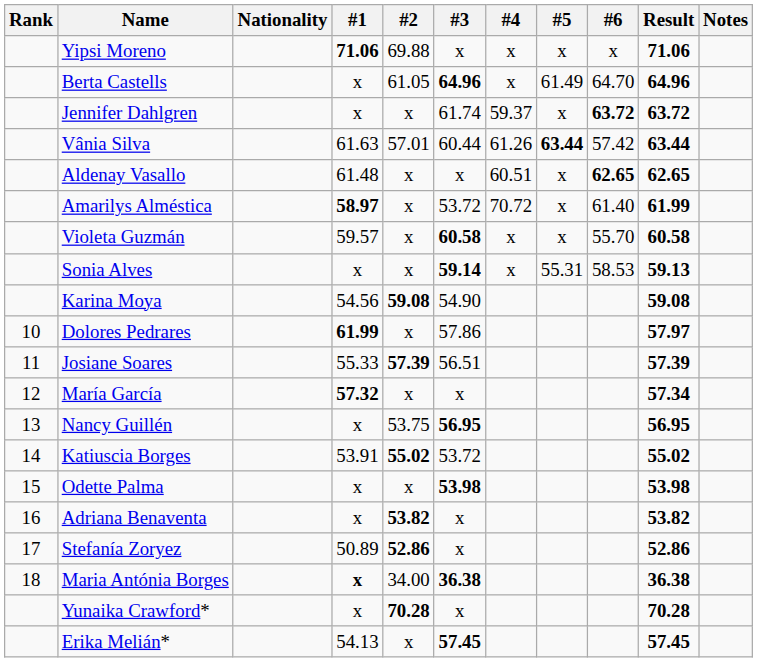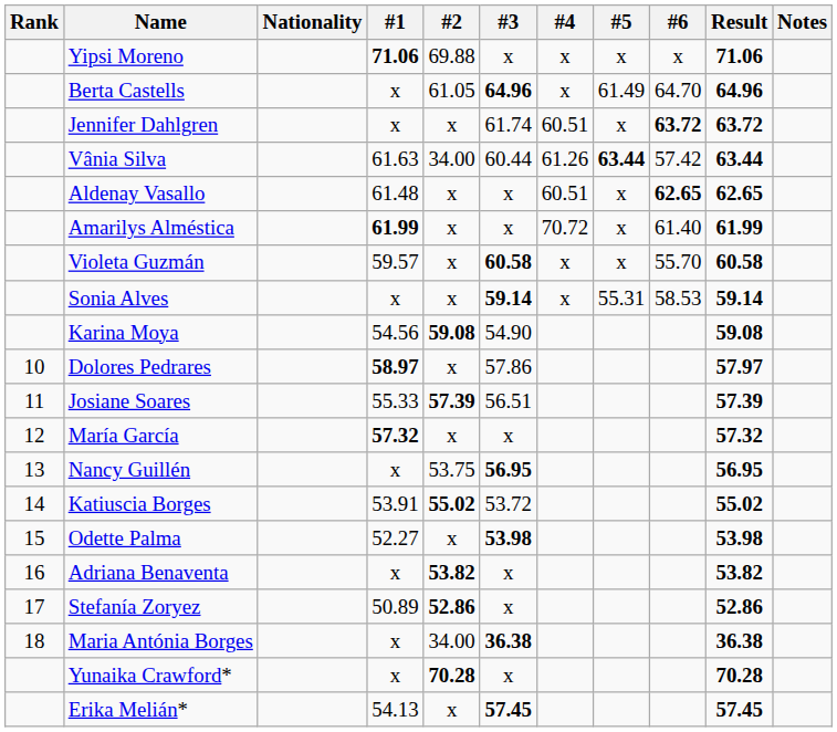 <table class="wikitable sortable" style="text-align:center;font-size:95%">
 <tr>
 <th>Rank</th>
 <th>Name</th>
 <th>Nationality</th>
 <th>#1</th>
 <th>#2</th>
 <th>#3</th>
 <th>#4</th>
 <th>#5</th>
 <th>#6</th>
 <th>Result</th>
 <th>Notes</th>
 </tr>
 <tr>
 <td></td>
 <td align=left><a href='#'>Yipsi Moreno</a></td>
 <td align=left></td>
 <td><strong>71.06</strong></td>
 <td>69.88</td>
 <td>x</td>
 <td>x</td>
 <td>x</td>
 <td>x</td>
 <td><strong>71.06</strong></td>
 <td></td>
 </tr>
 <tr>
 <td></td>
 <td align=left><a href='#'>Berta Castells</a></td>
 <td align=left></td>
 <td>x</td>
 <td>61.05</td>
 <td><strong>64.96</strong></td>
 <td>x</td>
 <td>61.49</td>
 <td>64.70</td>
 <td><strong>64.96</strong></td>
 <td></td>
 </tr>
 <tr>
 <td></td>
 <td align=left><a href='#'>Jennifer Dahlgren</a></td>
 <td align=left></td>
 <td>x</td>
 <td>x</td>
 <td>61.74</td>
-<td>59.37</td>
+<td>60.51</td>
 <td>x</td>
 <td><strong>63.72</strong></td>
 <td><strong>63.72</strong></td>
 <td></td>
 </tr>
 <tr>
 <td></td>
 <td align=left><a href='#'>Vânia Silva</a></td>
 <td align=left></td>
 <td>61.63</td>
-<td>57.01</td>
+<td>34.00</td>
 <td>60.44</td>
 <td>61.26</td>
 <td><strong>63.44</strong></td>
 <td>57.42</td>
 <td><strong>63.44</strong></td>
 <td></td>
 </tr>
 <tr>
 <td></td>
 <td align=left><a href='#'>Aldenay Vasallo</a></td>
 <td align=left></td>
 <td>61.48</td>
 <td>x</td>
 <td>x</td>
 <td>60.51</td>
 <td>x</td>
 <td><strong>62.65</strong></td>
 <td><strong>62.65</strong></td>
 <td></td>
 </tr>
 <tr>
 <td></td>
 <td align=left><a href='#'>Amarilys Alméstica</a></td>
 <td align=left></td>
-<td><strong>58.97</strong></td>
+<td><strong>61.99</strong></td>
 <td>x</td>
-<td>53.72</td>
+<td>x</td>
 <td>70.72</td>
 <td>x</td>
 <td>61.40</td>
 <td><strong>61.99</strong></td>
 <td></td>
 </tr>
 <tr>
 <td></td>
 <td align=left><a href='#'>Violeta Guzmán</a></td>
 <td align=left></td>
 <td>59.57</td>
 <td>x</td>
 <td><strong>60.58</strong></td>
 <td>x</td>
 <td>x</td>
 <td>55.70</td>
 <td><strong>60.58</strong></td>
 <td></td>
 </tr>
 <tr>
 <td></td>
 <td align=left><a href='#'>Sonia Alves</a></td>
 <td align=left></td>
 <td>x</td>
 <td>x</td>
 <td><strong>59.14</strong></td>
 <td>x</td>
 <td>55.31</td>
 <td>58.53</td>
-<td><strong>59.13</strong></td>
+<td><strong>59.14</strong></td>
 <td></td>
 </tr>
 <tr>
 <td></td>
 <td align=left><a href='#'>Karina Moya</a></td>
 <td align=left></td>
 <td>54.56</td>
 <td><strong>59.08</strong></td>
 <td>54.90</td>
 <td></td>
 <td></td>
 <td></td>
 <td><strong>59.08</strong></td>
 <td></td>
 </tr>
 <tr>
 <td>10</td>
 <td align=left><a href='#'>Dolores Pedrares</a></td>
 <td align=left></td>
-<td><strong>61.99</strong></td>
+<td><strong>58.97</strong></td>
 <td>x</td>
 <td>57.86</td>
 <td></td>
 <td></td>
 <td></td>
 <td><strong>57.97</strong></td>
 <td></td>
 </tr>
 <tr>
 <td>11</td>
 <td align=left><a href='#'>Josiane Soares</a></td>
 <td align=left></td>
 <td>55.33</td>
 <td><strong>57.39</strong></td>
 <td>56.51</td>
 <td></td>
 <td></td>
 <td></td>
 <td><strong>57.39</strong></td>
 <td></td>
 </tr>
 <tr>
 <td>12</td>
 <td align=left><a href='#'>María García</a></td>
 <td align=left></td>
 <td><strong>57.32</strong></td>
 <td>x</td>
 <td>x</td>
 <td></td>
 <td></td>
 <td></td>
-<td><strong>57.34</strong></td>
+<td><strong>57.32</strong></td>
 <td></td>
 </tr>
 <tr>
 <td>13</td>
 <td align=left><a href='#'>Nancy Guillén</a></td>
 <td align=left></td>
 <td>x</td>
 <td>53.75</td>
 <td><strong>56.95</strong></td>
 <td></td>
 <td></td>
 <td></td>
 <td><strong>56.95</strong></td>
 <td></td>
 </tr>
 <tr>
 <td>14</td>
 <td align=left><a href='#'>Katiuscia Borges</a></td>
 <td align=left></td>
 <td>53.91</td>
 <td><strong>55.02</strong></td>
 <td>53.72</td>
 <td></td>
 <td></td>
 <td></td>
 <td><strong>55.02</strong></td>
 <td></td>
 </tr>
 <tr>
 <td>15</td>
 <td align=left><a href='#'>Odette Palma</a></td>
 <td align=left></td>
-<td>x</td>
+<td>52.27</td>
 <td>x</td>
 <td><strong>53.98</strong></td>
 <td></td>
 <td></td>
 <td></td>
 <td><strong>53.98</strong></td>
 <td></td>
 </tr>
 <tr>
 <td>16</td>
 <td align=left><a href='#'>Adriana Benaventa</a></td>
 <td align=left></td>
 <td>x</td>
 <td><strong>53.82</strong></td>
 <td>x</td>
 <td></td>
 <td></td>
 <td></td>
 <td><strong>53.82</strong></td>
 <td></td>
 </tr>
 <tr>
 <td>17</td>
 <td align=left><a href='#'>Stefanía Zoryez</a></td>
 <td align=left></td>
 <td>50.89</td>
 <td><strong>52.86</strong></td>
 <td>x</td>
 <td></td>
 <td></td>
 <td></td>
 <td><strong>52.86</strong></td>
 <td></td>
 </tr>
 <tr>
 <td>18</td>
 <td align=left><a href='#'>Maria Antónia Borges</a></td>
 <td align=left></td>
-<td><strong>x</strong></td>
+<td>x</td>
 <td>34.00</td>
 <td><strong>36.38</strong></td>
 <td></td>
 <td></td>
 <td></td>
 <td><strong>36.38</strong></td>
 <td></td>
 </tr>
 <tr>
 <td></td>
 <td align=left><a href='#'>Yunaika Crawford</a>*</td>
 <td align=left></td>
 <td>x</td>
 <td><strong>70.28</strong></td>
 <td>x</td>
 <td></td>
 <td></td>
 <td></td>
 <td><strong>70.28</strong></td>
 <td></td>
 </tr>
 <tr>
 <td></td>
 <td align=left><a href='#'>Erika Melián</a>*</td>
 <td align=left></td>
 <td>54.13</td>
 <td>x</td>
 <td><strong>57.45</strong></td>
 <td></td>
 <td></td>
 <td></td>
 <td><strong>57.45</strong></td>
 <td></td>
 </tr>
 </table>
